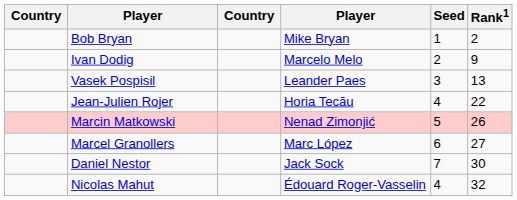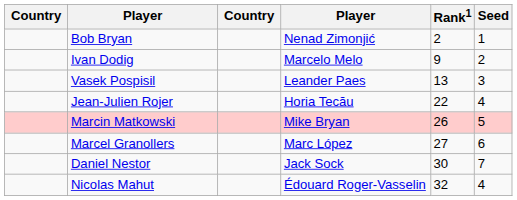 <table class="sortable wikitable">
 <tr>
 <th width="70">Country</th>
 <th width="175">Player</th>
 <th width="70">Country</th>
 <th width="175">Player</th>
+<th>Rank<sup>1</sup></th>
 <th>Seed</th>
-<th>Rank<sup>1</sup></th>
 </tr>
 <tr>
 <td></td>
 <td><a href='#'>Bob Bryan</a></td>
 <td></td>
-<td><a href='#'>Mike Bryan</a></td>
+<td><a href='#'>Nenad Zimonjić</a></td>
+<td>2</td>
 <td>1</td>
-<td>2</td>
 </tr>
 <tr>
 <td></td>
 <td><a href='#'>Ivan Dodig</a></td>
 <td></td>
 <td><a href='#'>Marcelo Melo</a></td>
+<td>9</td>
 <td>2</td>
-<td>9</td>
 </tr>
 <tr>
 <td></td>
 <td><a href='#'>Vasek Pospisil</a></td>
 <td></td>
 <td><a href='#'>Leander Paes</a></td>
+<td>13</td>
 <td>3</td>
-<td>13</td>
 </tr>
 <tr>
 <td></td>
 <td><a href='#'>Jean-Julien Rojer</a></td>
 <td></td>
 <td><a href='#'>Horia Tecău</a></td>
+<td>22</td>
 <td>4</td>
-<td>22</td>
 </tr>
 <tr style="background:#fcc;">
 <td></td>
 <td><a href='#'>Marcin Matkowski</a></td>
 <td></td>
-<td><a href='#'>Nenad Zimonjić</a></td>
+<td><a href='#'>Mike Bryan</a></td>
+<td>26</td>
 <td>5</td>
-<td>26</td>
 </tr>
 <tr>
 <td></td>
 <td><a href='#'>Marcel Granollers</a></td>
 <td></td>
 <td><a href='#'>Marc López</a></td>
+<td>27</td>
 <td>6</td>
-<td>27</td>
 </tr>
 <tr>
 <td></td>
 <td><a href='#'>Daniel Nestor</a></td>
 <td></td>
 <td><a href='#'>Jack Sock</a></td>
+<td>30</td>
 <td>7</td>
-<td>30</td>
 </tr>
 <tr>
 <td></td>
 <td><a href='#'>Nicolas Mahut</a></td>
 <td></td>
 <td><a href='#'>Édouard Roger-Vasselin</a></td>
+<td>32</td>
 <td>4</td>
-<td>32</td>
 </tr>
 </table>
